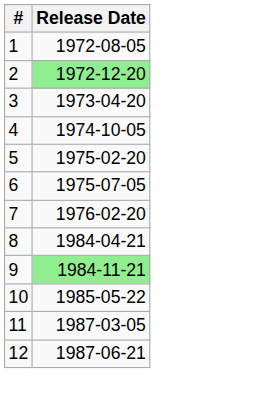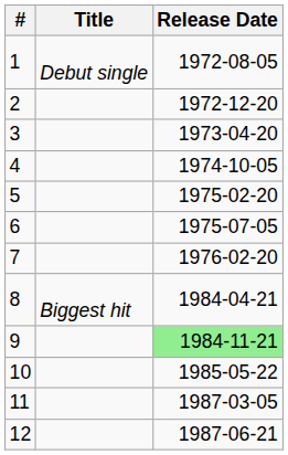 <table class="wikitable">
 <tr>
 <th>#</th>
+<th>Title</th>
 <th>Release Date</th>
 </tr>
 <tr>
 <td>1</td>
+<td align="left"><br><em>Debut single</em></td>
 <td align="right">1972-08-05</td>
 </tr>
 <tr>
 <td>2</td>
-<td align="right" style="background: lightgreen;">1972-12-20</td>
+<td align="left"></td>
+<td align="right">1972-12-20</td>
 </tr>
 <tr>
 <td>3</td>
+<td align="left"></td>
 <td align="right">1973-04-20</td>
 </tr>
 <tr>
 <td>4</td>
+<td align="left"></td>
 <td align="right">1974-10-05</td>
 </tr>
 <tr>
 <td>5</td>
+<td align="left"></td>
 <td align="right">1975-02-20</td>
 </tr>
 <tr>
 <td>6</td>
+<td align="left"></td>
 <td align="right">1975-07-05</td>
 </tr>
 <tr>
 <td>7</td>
+<td align="left"></td>
 <td align="right">1976-02-20</td>
 </tr>
 <tr>
 <td>8</td>
+<td align="left"><br><em>Biggest hit</em></td>
 <td align="right">1984-04-21</td>
 </tr>
 <tr>
 <td>9</td>
+<td align="left"><br></td>
 <td align="right" style="background: lightgreen;">1984-11-21</td>
 </tr>
 <tr>
 <td>10</td>
+<td align="left"></td>
 <td align="right">1985-05-22</td>
 </tr>
 <tr>
 <td>11</td>
+<td align="left"></td>
 <td align="right">1987-03-05</td>
 </tr>
 <tr>
 <td>12</td>
+<td align="left"></td>
 <td align="right">1987-06-21</td>
 </tr>
 </table>
